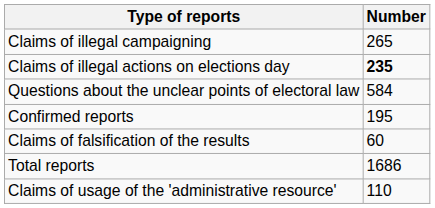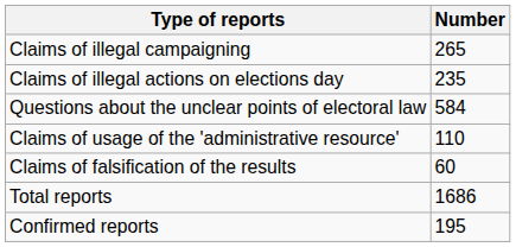 <table class="wikitable">
 <tr>
 <th>Type of reports</th>
 <th>Number</th>
 </tr>
 <tr>
 <td align="left">Claims of illegal campaigning</td>
 <td>265</td>
 </tr>
 <tr>
 <td align="left">Claims of illegal actions on elections day</td>
-<td><strong>235</strong></td>
+<td>235</td>
 </tr>
 <tr>
 <td align="left">Questions about the unclear points of electoral law</td>
 <td>584</td>
 </tr>
 <tr>
-<td align="left">Confirmed reports</td>
-<td>195</td>
+<td align="left">Claims of usage of the 'administrative resource'</td>
+<td>110</td>
 </tr>
 <tr>
 <td align="left">Claims of falsification of the results</td>
 <td>60</td>
 </tr>
 <tr>
 <td align="left">Total reports</td>
 <td>1686</td>
 </tr>
 <tr>
-<td align="left">Claims of usage of the 'administrative resource'</td>
-<td>110</td>
+<td align="left">Confirmed reports</td>
+<td>195</td>
 </tr>
 </table>
